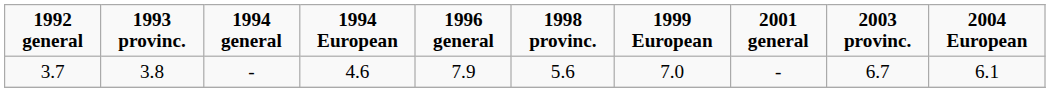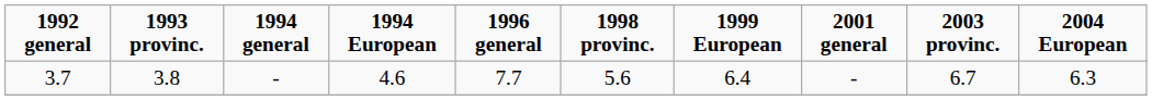 <table class="wikitable" style="text-align:center">
 <tr>
 <td><strong>1992 general</strong></td>
 <td><strong>1993 provinc.</strong></td>
 <td><strong>1994 general</strong></td>
 <td><strong>1994 European</strong></td>
 <td><strong>1996 general</strong></td>
 <td><strong>1998 provinc.</strong></td>
 <td><strong>1999 European</strong></td>
 <td><strong>2001 general</strong></td>
 <td><strong>2003 provinc.</strong></td>
 <td><strong>2004 European</strong></td>
 </tr>
 <tr>
 <td>3.7</td>
 <td>3.8</td>
 <td>-</td>
 <td>4.6</td>
-<td>7.9</td>
+<td>7.7</td>
 <td>5.6</td>
-<td>7.0</td>
+<td>6.4</td>
 <td>-</td>
 <td>6.7</td>
-<td>6.1</td>
+<td>6.3</td>
 </tr>
 <tr>
 </tr>
 </table>
